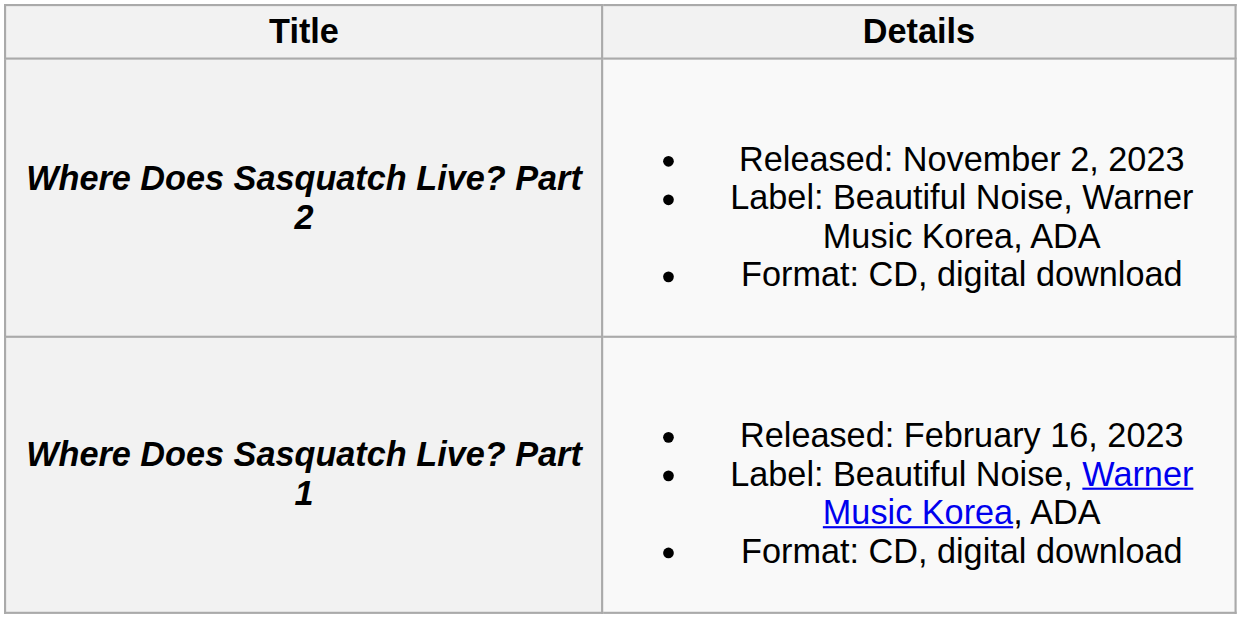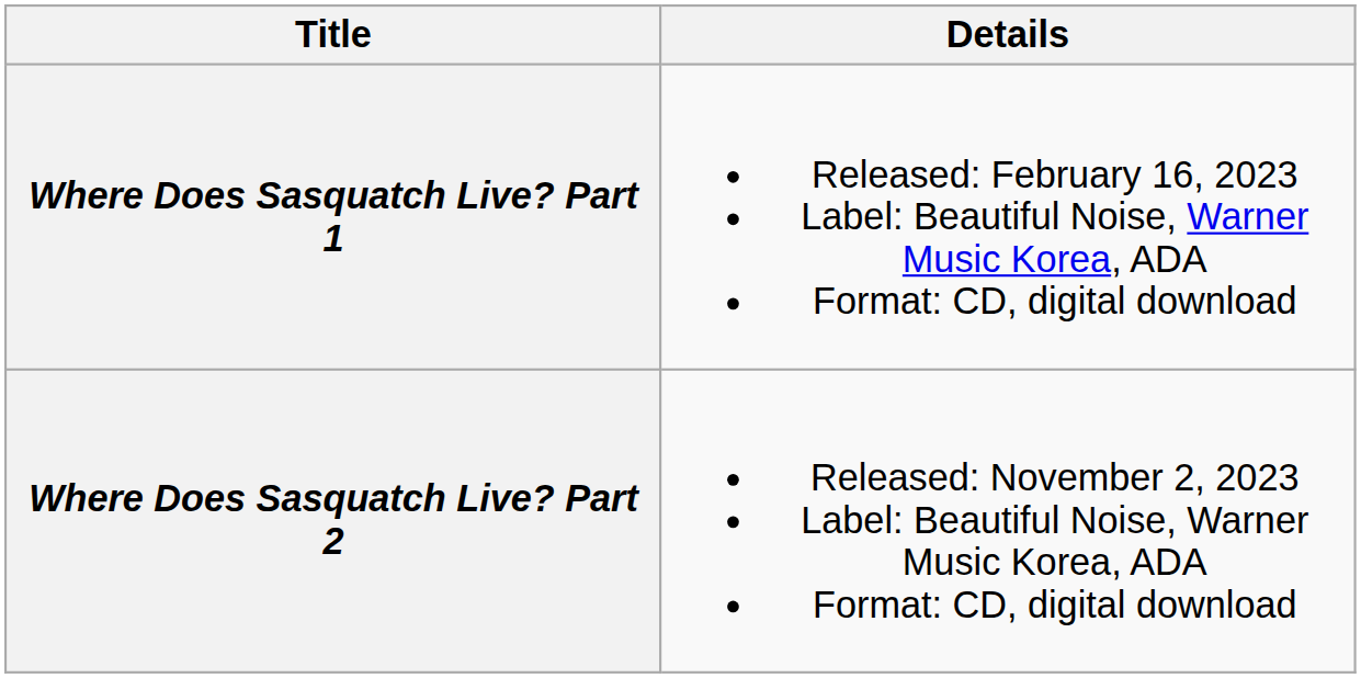 <table class="wikitable plainrowheaders" style="text-align:center;" border="1">
 <tr>
 <th scope="col" style="width:17em;">Title</th>
 <th scope="col" style="width:18em;">Details</th>
 </tr>
 <tr>
+<th scope="row"><em>Where Does Sasquatch Live? Part 1</em></th>
+<td><br><ul><li>Released: February 16, 2023</li><li>Label: Beautiful Noise, <a href='#'>Warner Music Korea</a>, ADA</li><li>Format: CD, digital download</li></ul></td>
+</tr>
+<tr>
 <th scope="row"><em>Where Does Sasquatch Live? Part 2</em></th>
 <td><br><ul><li>Released: November 2, 2023</li><li>Label: Beautiful Noise, Warner Music Korea, ADA</li><li>Format: CD, digital download</li></ul></td>
 </tr>
-<tr>
-<th scope="row"><em>Where Does Sasquatch Live? Part 1</em></th>
-<td><br><ul><li>Released: February 16, 2023</li><li>Label: Beautiful Noise, <a href='#'>Warner Music Korea</a>, ADA</li><li>Format: CD, digital download</li></ul></td>
-</tr>
 </table>
